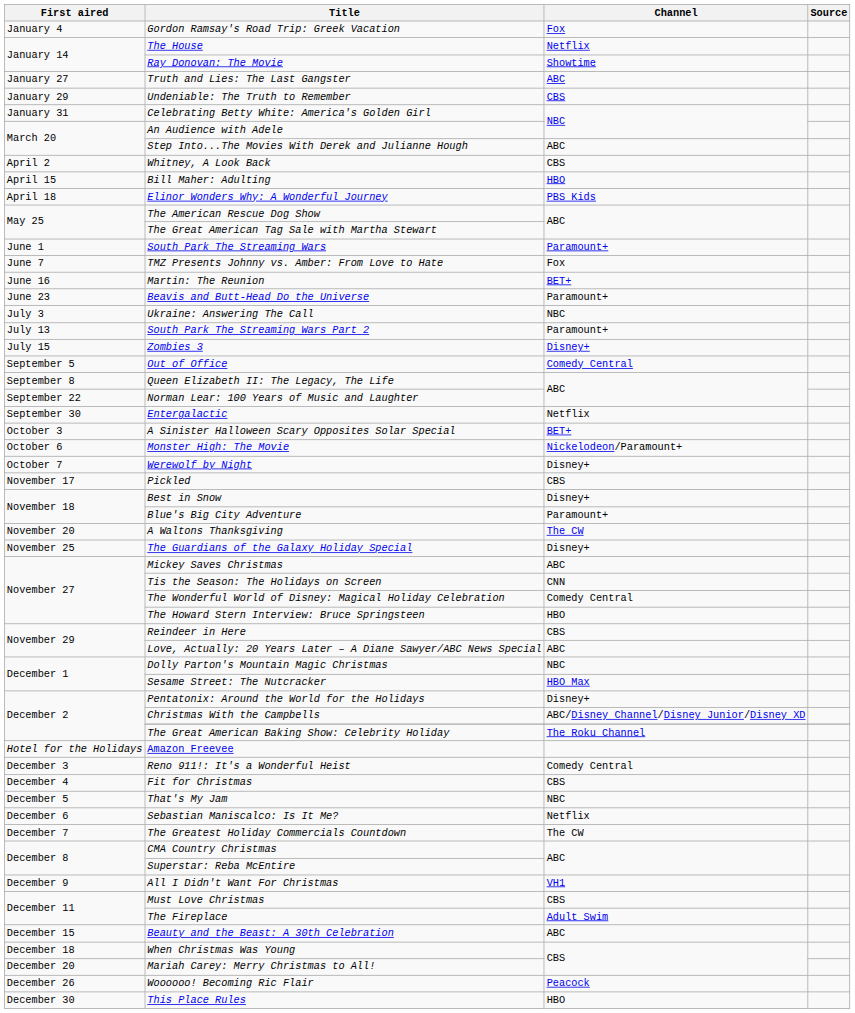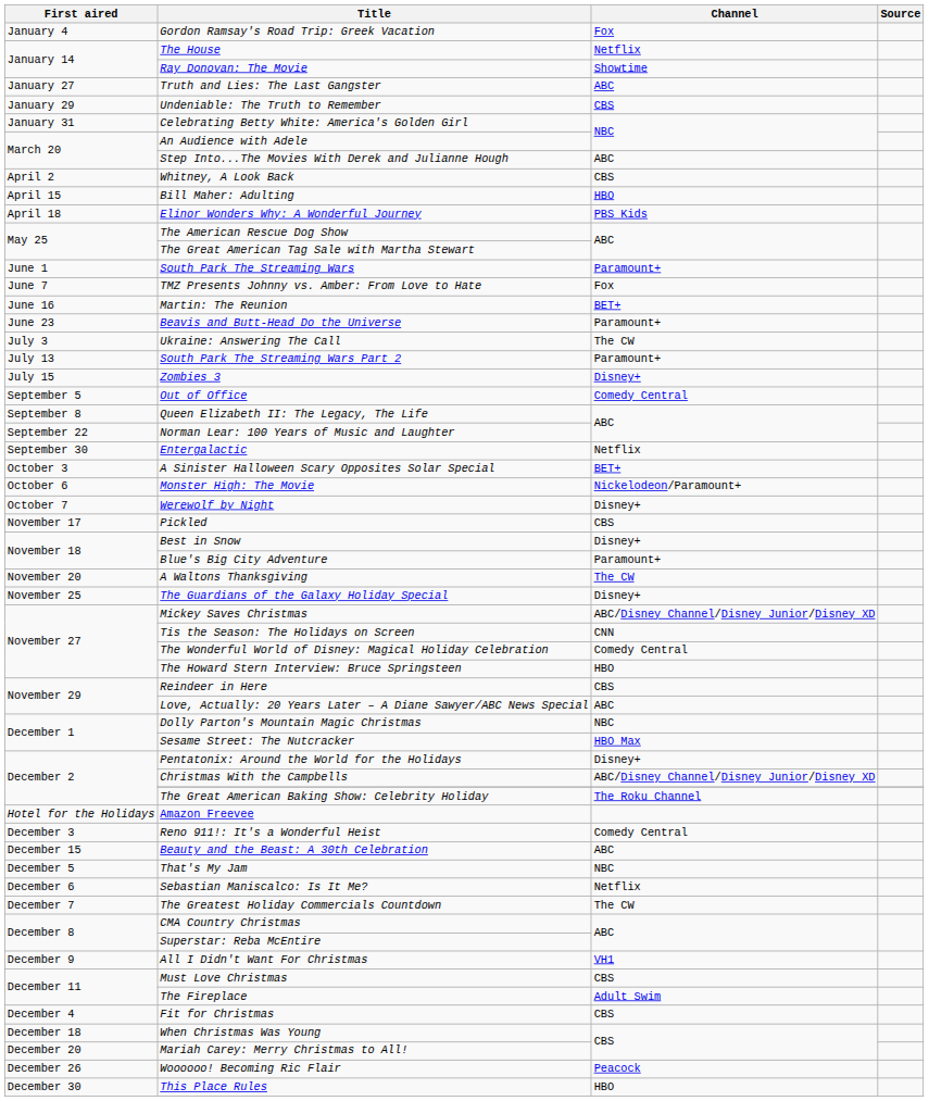 <table class="wikitable sortable">
 <tr>
 <th>First aired</th>
 <th>Title</th>
 <th>Channel</th>
 <th>Source</th>
 </tr>
 <tr>
 <td>January 4</td>
 <td><em>Gordon Ramsay's Road Trip: Greek Vacation</em></td>
 <td><a href='#'>Fox</a></td>
 <td></td>
 </tr>
 <tr>
 <td rowspan=2>January 14</td>
 <td><em><a href='#'>The House</a></em></td>
 <td><a href='#'>Netflix</a></td>
 <td></td>
 </tr>
 <tr>
 <td><em><a href='#'>Ray Donovan: The Movie</a></em></td>
 <td><a href='#'>Showtime</a></td>
 <td></td>
 </tr>
 <tr>
 <td>January 27</td>
 <td><em>Truth and Lies: The Last Gangster</em></td>
 <td><a href='#'>ABC</a></td>
 <td></td>
 </tr>
 <tr>
 <td>January 29</td>
 <td><em>Undeniable: The Truth to Remember</em></td>
 <td><a href='#'>CBS</a></td>
 <td></td>
 </tr>
 <tr>
 <td>January 31</td>
 <td><em>Celebrating Betty White: America's Golden Girl</em></td>
 <td rowspan=2><a href='#'>NBC</a></td>
 <td></td>
 </tr>
 <tr>
 <td rowspan=2>March 20</td>
 <td><em>An Audience with Adele</em></td>
 <td></td>
 </tr>
 <tr>
 <td><em>Step Into...The Movies With Derek and Julianne Hough</em></td>
 <td>ABC</td>
 <td></td>
 </tr>
 <tr>
 <td>April 2</td>
 <td><em>Whitney, A Look Back</em></td>
 <td>CBS</td>
 <td></td>
 </tr>
 <tr>
 <td>April 15</td>
 <td><em>Bill Maher: Adulting</em></td>
 <td><a href='#'>HBO</a></td>
 <td></td>
 </tr>
 <tr>
 <td>April 18</td>
 <td><em><a href='#'>Elinor Wonders Why: A Wonderful Journey</a></em></td>
 <td><a href='#'>PBS Kids</a></td>
 <td></td>
 </tr>
 <tr>
 <td rowspan=2>May 25</td>
 <td><em>The American Rescue Dog Show</em></td>
 <td rowspan=2>ABC</td>
 <td rowspan=2></td>
 </tr>
 <tr>
 <td><em>The Great American Tag Sale with Martha Stewart</em></td>
 </tr>
 <tr>
 <td>June 1</td>
 <td><em><a href='#'>South Park The Streaming Wars</a></em></td>
 <td><a href='#'>Paramount+</a></td>
 <td></td>
 </tr>
 <tr>
 <td>June 7</td>
 <td><em>TMZ Presents Johnny vs. Amber: From Love to Hate</em></td>
 <td>Fox</td>
 <td></td>
 </tr>
 <tr>
 <td>June 16</td>
 <td><em>Martin: The Reunion</em></td>
 <td><a href='#'>BET+</a></td>
 <td></td>
 </tr>
 <tr>
 <td>June 23</td>
 <td><em><a href='#'>Beavis and Butt-Head Do the Universe</a></em></td>
 <td>Paramount+</td>
 <td></td>
 </tr>
 <tr>
 <td>July 3</td>
 <td><em>Ukraine: Answering The Call</em></td>
-<td>NBC</td>
+<td>The CW</td>
 <td></td>
 </tr>
 <tr>
 <td>July 13</td>
 <td><em><a href='#'>South Park The Streaming Wars Part 2</a></em></td>
 <td>Paramount+</td>
 <td></td>
 </tr>
 <tr>
 <td>July 15</td>
 <td><em><a href='#'>Zombies 3</a></em></td>
 <td><a href='#'>Disney+</a></td>
 <td></td>
 </tr>
 <tr>
 <td>September 5</td>
 <td><em><a href='#'>Out of Office</a></em></td>
 <td><a href='#'>Comedy Central</a></td>
 <td></td>
 </tr>
 <tr>
 <td>September 8</td>
 <td><em>Queen Elizabeth II: The Legacy, The Life</em></td>
 <td rowspan=2>ABC</td>
 <td></td>
 </tr>
 <tr>
 <td>September 22</td>
 <td><em>Norman Lear: 100 Years of Music and Laughter</em></td>
 <td></td>
 </tr>
 <tr>
 <td>September 30</td>
 <td><em><a href='#'>Entergalactic</a></em></td>
 <td>Netflix</td>
 <td></td>
 </tr>
 <tr>
 <td>October 3</td>
 <td><em>A Sinister Halloween Scary Opposites Solar Special</em></td>
 <td><a href='#'>BET+</a></td>
 <td></td>
 </tr>
 <tr>
 <td>October 6</td>
 <td><em><a href='#'>Monster High: The Movie</a></em></td>
 <td><a href='#'>Nickelodeon</a>/Paramount+</td>
 <td></td>
 </tr>
 <tr>
 <td>October 7</td>
 <td><em><a href='#'>Werewolf by Night</a></em></td>
 <td>Disney+</td>
 <td></td>
 </tr>
 <tr>
 <td>November 17</td>
 <td><em>Pickled</em></td>
 <td>CBS</td>
 <td></td>
 </tr>
 <tr>
 <td rowspan=2>November 18</td>
 <td><em>Best in Snow</em></td>
 <td>Disney+</td>
 <td></td>
 </tr>
 <tr>
 <td><em>Blue's Big City Adventure</em></td>
 <td>Paramount+</td>
 <td></td>
 </tr>
 <tr>
 <td>November 20</td>
 <td><em>A Waltons Thanksgiving</em></td>
 <td><a href='#'>The CW</a></td>
 <td></td>
 </tr>
 <tr>
 <td>November 25</td>
 <td><em><a href='#'>The Guardians of the Galaxy Holiday Special</a></em></td>
 <td>Disney+</td>
 <td></td>
 </tr>
 <tr>
 <td rowspan=4>November 27</td>
 <td><em>Mickey Saves Christmas</em></td>
-<td>ABC</td>
+<td>ABC/<a href='#'>Disney Channel</a>/<a href='#'>Disney Junior</a>/<a href='#'>Disney XD</a></td>
 <td></td>
 </tr>
 <tr>
 <td><em>Tis the Season: The Holidays on Screen</em></td>
 <td>CNN</td>
 <td></td>
 </tr>
 <tr>
 <td><em>The Wonderful World of Disney: Magical Holiday Celebration</em></td>
 <td>Comedy Central</td>
 <td></td>
 </tr>
 <tr>
 <td><em>The Howard Stern Interview: Bruce Springsteen</em></td>
 <td>HBO</td>
 <td></td>
 </tr>
 <tr>
 <td rowspan=2>November 29</td>
 <td><em>Reindeer in Here</em></td>
 <td>CBS</td>
 <td></td>
 </tr>
 <tr>
 <td><em>Love, Actually: 20 Years Later – A Diane Sawyer/ABC News Special</em></td>
 <td>ABC</td>
 <td></td>
 </tr>
 <tr>
 <td rowspan=2>December 1</td>
 <td><em>Dolly Parton's Mountain Magic Christmas</em></td>
 <td>NBC</td>
 <td></td>
 </tr>
 <tr>
 <td><em>Sesame Street: The Nutcracker</em></td>
 <td><a href='#'>HBO Max</a></td>
 <td></td>
 </tr>
 <tr>
 <td rowspan=4>December 2</td>
 <td><em>Pentatonix: Around the World for the Holidays</em></td>
 <td>Disney+</td>
 <td></td>
 </tr>
 <tr>
 <td><em>Christmas With the Campbells</em></td>
 <td>ABC/<a href='#'>Disney Channel</a>/<a href='#'>Disney Junior</a>/<a href='#'>Disney XD</a></td>
 <td></td>
 </tr>
 <tr>
 </tr>
 <tr>
 <td><em>The Great American Baking Show: Celebrity Holiday</em></td>
 <td><a href='#'>The Roku Channel</a></td>
 <td></td>
 </tr>
 <tr>
 <td><em>Hotel for the Holidays</em></td>
 <td><a href='#'>Amazon Freevee</a></td>
 <td></td>
 </tr>
 <tr>
 <td>December 3</td>
 <td><em>Reno 911!: It's a Wonderful Heist</em></td>
 <td>Comedy Central</td>
 <td></td>
 </tr>
 <tr>
-<td>December 4</td>
-<td><em>Fit for Christmas</em></td>
-<td>CBS</td>
+<td>December 15</td>
+<td><em><a href='#'>Beauty and the Beast: A 30th Celebration</a></em></td>
+<td>ABC</td>
 <td></td>
 </tr>
 <tr>
 <td>December 5</td>
 <td><em>That's My Jam</em></td>
 <td>NBC</td>
 <td></td>
 </tr>
 <tr>
 <td>December 6</td>
 <td><em>Sebastian Maniscalco: Is It Me?</em></td>
 <td>Netflix</td>
 <td></td>
 </tr>
 <tr>
 <td>December 7</td>
 <td><em>The Greatest Holiday Commercials Countdown</em></td>
 <td>The CW</td>
 <td></td>
 </tr>
 <tr>
 <td rowspan=2>December 8</td>
 <td><em>CMA Country Christmas</em></td>
 <td rowspan=2>ABC</td>
 <td rowspan=2></td>
 </tr>
 <tr>
 <td><em>Superstar: Reba McEntire</em></td>
 </tr>
 <tr>
 <td>December 9</td>
 <td><em>All I Didn't Want For Christmas</em></td>
 <td><a href='#'>VH1</a></td>
 <td></td>
 </tr>
 <tr>
 <td rowspan=2>December 11</td>
 <td><em>Must Love Christmas</em></td>
 <td>CBS</td>
 <td></td>
 </tr>
 <tr>
 <td><em>The Fireplace</em></td>
 <td><a href='#'>Adult Swim</a></td>
 <td></td>
 </tr>
 <tr>
-<td>December 15</td>
-<td><em><a href='#'>Beauty and the Beast: A 30th Celebration</a></em></td>
-<td>ABC</td>
+<td>December 4</td>
+<td><em>Fit for Christmas</em></td>
+<td>CBS</td>
 <td></td>
 </tr>
 <tr>
 <td>December 18</td>
 <td><em>When Christmas Was Young</em></td>
 <td rowspan=2>CBS</td>
 <td></td>
 </tr>
 <tr>
 <td>December 20</td>
 <td><em>Mariah Carey: Merry Christmas to All!</em></td>
 <td></td>
 </tr>
 <tr>
 <td>December 26</td>
 <td><em>Woooooo! Becoming Ric Flair</em></td>
 <td><a href='#'>Peacock</a></td>
 <td></td>
 </tr>
 <tr>
 <td>December 30</td>
 <td><em><a href='#'>This Place Rules</a></em></td>
 <td>HBO</td>
 <td></td>
 </tr>
 </table>
